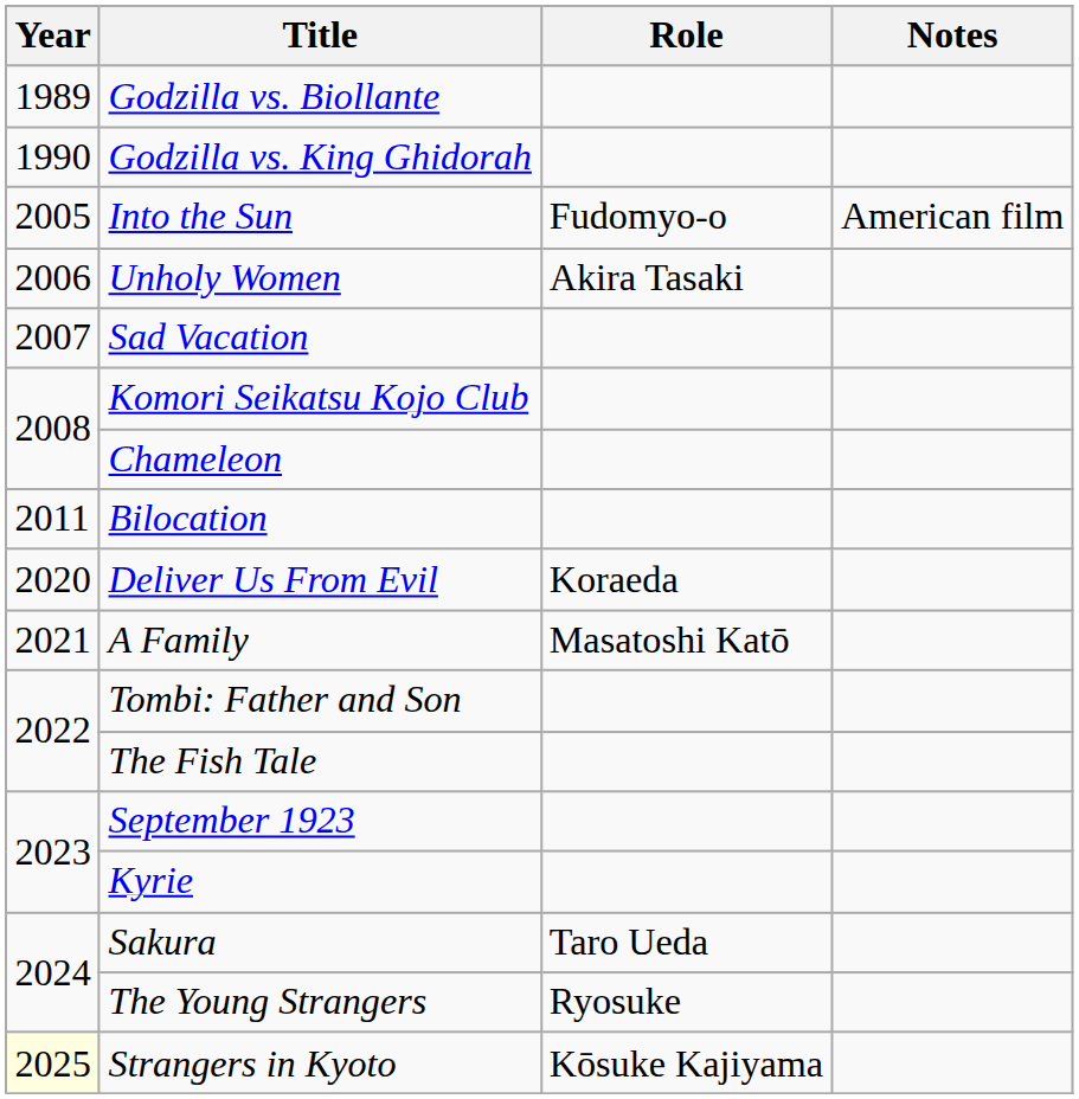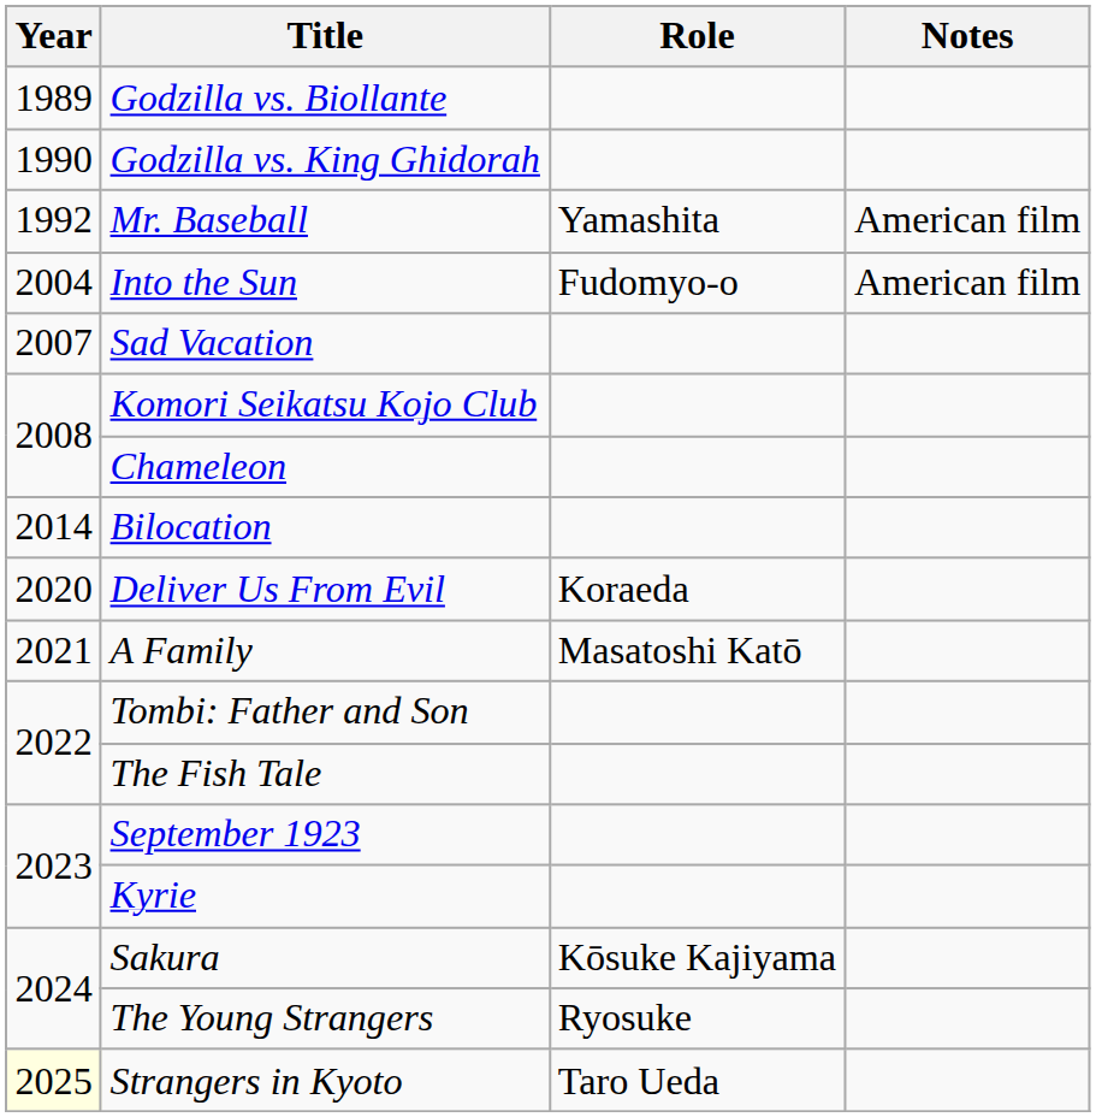 <table class="wikitable sortable">
 <tr>
 <th>Year</th>
 <th>Title</th>
 <th>Role</th>
 <th class="unsortable">Notes</th>
 </tr>
 <tr>
 <td>1989</td>
 <td><em><a href='#'>Godzilla vs. Biollante</a></em></td>
 <td></td>
 <td></td>
 </tr>
 <tr>
 <td>1990</td>
 <td><em><a href='#'>Godzilla vs. King Ghidorah</a></em></td>
 <td></td>
 <td></td>
 </tr>
 <tr>
-<td>2005</td>
+<td>1992</td>
+<td><em><a href='#'>Mr. Baseball</a></em></td>
+<td>Yamashita</td>
+<td>American film</td>
+</tr>
+<tr>
+<td>2004</td>
 <td><em><a href='#'>Into the Sun</a></em></td>
 <td>Fudomyo-o</td>
 <td>American film</td>
-</tr>
-<tr>
-<td>2006</td>
-<td><em><a href='#'>Unholy Women</a></em></td>
-<td>Akira Tasaki</td>
-<td></td>
 </tr>
 <tr>
 <td>2007</td>
 <td><em><a href='#'>Sad Vacation</a></em></td>
 <td></td>
 <td></td>
 </tr>
 <tr>
 <td rowspan=2>2008</td>
 <td><em><a href='#'>Komori Seikatsu Kojo Club</a></em></td>
 <td></td>
 <td></td>
 </tr>
 <tr>
 <td><em><a href='#'>Chameleon</a></em></td>
 <td></td>
 <td></td>
 </tr>
 <tr>
-<td>2011</td>
+<td>2014</td>
 <td><em><a href='#'>Bilocation</a></em></td>
 <td></td>
 <td></td>
 </tr>
 <tr>
 <td>2020</td>
 <td><em><a href='#'>Deliver Us From Evil</a></em></td>
 <td>Koraeda</td>
 <td></td>
 </tr>
 <tr>
 <td>2021</td>
 <td><em>A Family</em></td>
 <td>Masatoshi Katō</td>
 <td></td>
 </tr>
 <tr>
 <td rowspan=2>2022</td>
 <td><em>Tombi: Father and Son</em></td>
 <td></td>
 <td></td>
 </tr>
 <tr>
 <td><em>The Fish Tale</em></td>
 <td></td>
 <td></td>
 </tr>
 <tr>
 <td rowspan=2>2023</td>
 <td><em><a href='#'>September 1923</a></em></td>
 <td></td>
 <td></td>
 </tr>
 <tr>
 <td><em><a href='#'>Kyrie</a></em></td>
 <td></td>
 <td></td>
 </tr>
 <tr>
 <td rowspan=2>2024</td>
 <td><em>Sakura</em></td>
-<td>Taro Ueda</td>
+<td>Kōsuke Kajiyama</td>
 <td></td>
 </tr>
 <tr>
 <td><em>The Young Strangers</em></td>
 <td>Ryosuke</td>
 <td></td>
 </tr>
 <tr>
 <td style="background: lightyellow;">2025</td>
 <td><em>Strangers in Kyoto</em></td>
-<td>Kōsuke Kajiyama</td>
+<td>Taro Ueda</td>
 <td></td>
 </tr>
 <tr>
 </tr>
 </table>
